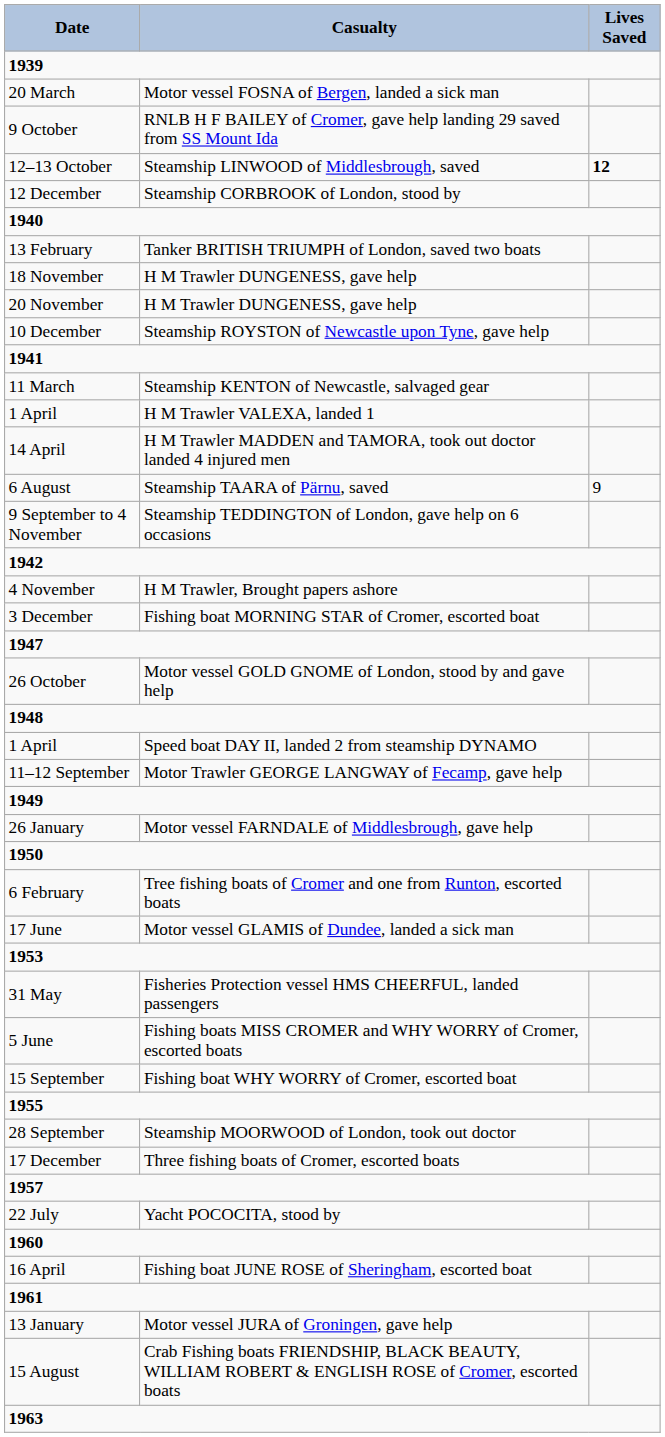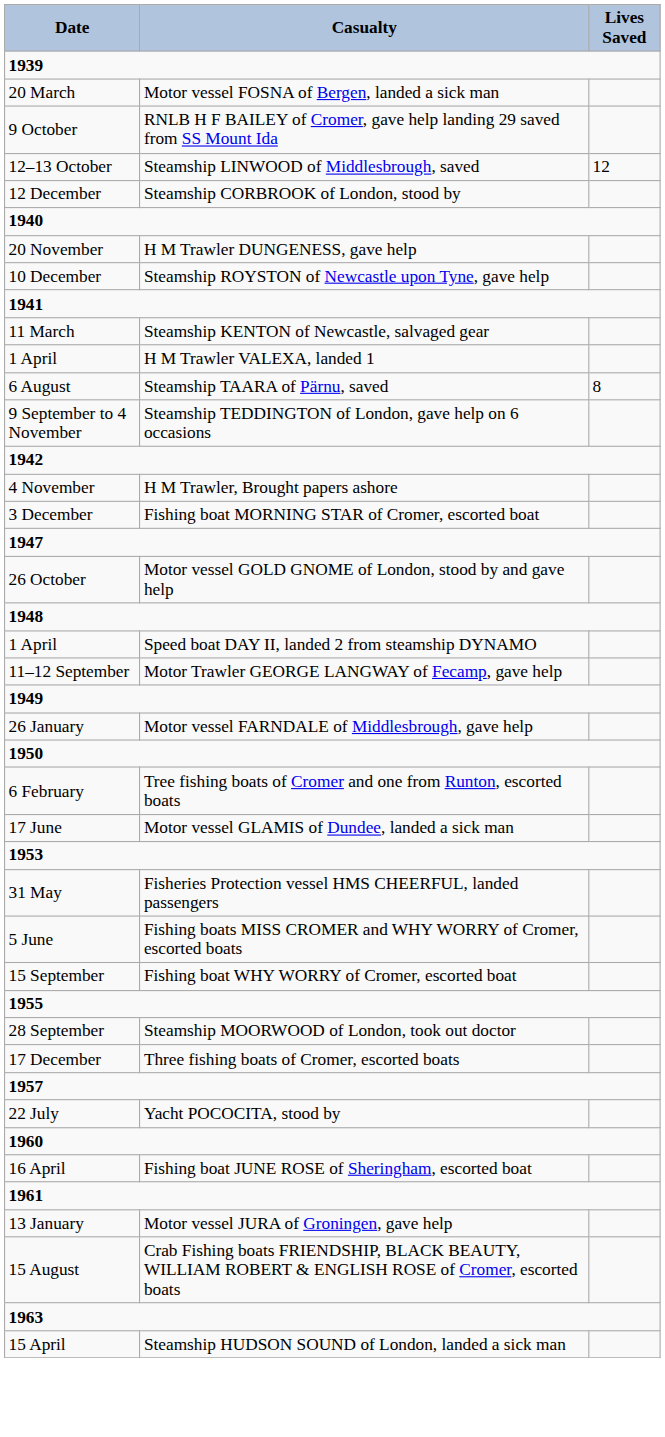 <table class="wikitable">
 <tr>
 <th style="text-align: centre; background: LightSteelBlue">Date</th>
 <th style="text-align: centre; background: LightSteelBlue">Casualty</th>
 <th style="text-align: centre; background: LightSteelBlue">Lives Saved</th>
 </tr>
 <tr ---->
 <td colspan="3"><strong>1939</strong></td>
 </tr>
 <tr ---->
 <td>20 March</td>
 <td>Motor vessel FOSNA of <a href='#'>Bergen</a>, landed a sick man</td>
 <td></td>
 </tr>
 <tr ---->
 <td>9 October</td>
 <td>RNLB H F BAILEY of <a href='#'>Cromer</a>, gave help landing 29 saved from <a href='#'>SS Mount Ida</a></td>
 <td></td>
 </tr>
 <tr ---->
 <td>12–13 October</td>
 <td>Steamship LINWOOD of <a href='#'>Middlesbrough</a>, saved</td>
-<td><strong>12</strong></td>
+<td>12</td>
 </tr>
 <tr ---->
 <td>12 December</td>
 <td>Steamship CORBROOK of London, stood by</td>
 <td></td>
 </tr>
 <tr ---->
 <td colspan="3"><strong>1940</strong></td>
-</tr>
-<tr ---->
-<td>13 February</td>
-<td>Tanker BRITISH TRIUMPH of London, saved two boats</td>
-<td></td>
-</tr>
-<tr ---->
-<td>18 November</td>
-<td>H M Trawler DUNGENESS, gave help</td>
-<td></td>
 </tr>
 <tr ---->
 <td>20 November</td>
 <td>H M Trawler DUNGENESS, gave help</td>
 <td></td>
 </tr>
 <tr ---->
 <td>10 December</td>
 <td>Steamship ROYSTON of <a href='#'>Newcastle upon Tyne</a>, gave help</td>
 <td></td>
 </tr>
 <tr ---->
 <td colspan="3"><strong>1941</strong></td>
 </tr>
 <tr ---->
 <td>11 March</td>
 <td>Steamship KENTON of Newcastle, salvaged gear</td>
 <td></td>
 </tr>
 <tr ---->
 <td>1 April</td>
 <td>H M Trawler VALEXA, landed 1</td>
 <td></td>
 </tr>
 <tr ---->
-<td>14 April</td>
-<td>H M Trawler MADDEN and TAMORA, took out doctor landed 4 injured men</td>
-<td></td>
-</tr>
-<tr ---->
 <td>6 August</td>
 <td>Steamship TAARA of <a href='#'>Pärnu</a>, saved</td>
-<td>9</td>
+<td>8</td>
 </tr>
 <tr ---->
 <td>9 September to 4 November</td>
 <td>Steamship TEDDINGTON of London, gave help on 6 occasions</td>
 <td></td>
 </tr>
 <tr ---->
 <td colspan="3"><strong>1942</strong></td>
 </tr>
 <tr ---->
 <td>4 November</td>
 <td>H M Trawler, Brought papers ashore</td>
 <td></td>
 </tr>
 <tr ---->
 <td>3 December</td>
 <td>Fishing boat MORNING STAR of Cromer, escorted boat</td>
 <td></td>
 </tr>
 <tr ---->
 <td colspan="3"><strong>1947</strong></td>
 </tr>
 <tr ---->
 <td>26 October</td>
 <td>Motor vessel GOLD GNOME of London, stood by and gave help</td>
 <td></td>
 </tr>
 <tr ---->
 <td colspan="3"><strong>1948</strong></td>
 </tr>
 <tr ---->
 <td>1 April</td>
 <td>Speed boat DAY II, landed 2 from steamship DYNAMO</td>
 <td></td>
 </tr>
 <tr ---->
 <td>11–12 September</td>
 <td>Motor Trawler GEORGE LANGWAY of <a href='#'>Fecamp</a>, gave help</td>
 <td></td>
 </tr>
 <tr ---->
 <td colspan="3"><strong>1949</strong></td>
 </tr>
 <tr ---->
 <td>26 January</td>
 <td>Motor vessel FARNDALE of <a href='#'>Middlesbrough</a>, gave help</td>
 <td></td>
 </tr>
 <tr ---->
 <td colspan="3"><strong>1950</strong></td>
 </tr>
 <tr ---->
 <td>6 February</td>
 <td>Tree fishing boats of <a href='#'>Cromer</a> and one from <a href='#'>Runton</a>, escorted boats</td>
 <td></td>
 </tr>
 <tr ---->
 <td>17 June</td>
 <td>Motor vessel GLAMIS of <a href='#'>Dundee</a>, landed a sick man</td>
 <td></td>
 </tr>
 <tr ---->
 <td colspan="3"><strong>1953</strong></td>
 </tr>
 <tr ---->
 <td>31 May</td>
 <td>Fisheries Protection vessel HMS CHEERFUL, landed passengers</td>
 <td></td>
 </tr>
 <tr ---->
 <td>5 June</td>
 <td>Fishing boats MISS CROMER and WHY WORRY of Cromer, escorted boats</td>
 <td></td>
 </tr>
 <tr ---->
 <td>15 September</td>
 <td>Fishing boat WHY WORRY of Cromer, escorted boat</td>
 <td></td>
 </tr>
 <tr ---->
 <td colspan="3"><strong>1955</strong></td>
 </tr>
 <tr ---->
 <td>28 September</td>
 <td>Steamship MOORWOOD of London, took out doctor</td>
 <td></td>
 </tr>
 <tr ---->
 <td>17 December</td>
 <td>Three fishing boats of Cromer, escorted boats</td>
 <td></td>
 </tr>
 <tr ---->
 <td colspan="3"><strong>1957</strong></td>
 </tr>
 <tr ---->
 <td>22 July</td>
 <td>Yacht POCOCITA, stood by</td>
 <td></td>
 </tr>
 <tr ---->
 <td colspan="3"><strong>1960</strong></td>
 </tr>
 <tr ---->
 <td>16 April</td>
 <td>Fishing boat JUNE ROSE of <a href='#'>Sheringham</a>, escorted boat</td>
 <td></td>
 </tr>
 <tr ---->
 <td colspan="3"><strong>1961</strong></td>
 </tr>
 <tr ---->
 <td>13 January</td>
 <td>Motor vessel JURA of <a href='#'>Groningen</a>, gave help</td>
 <td></td>
 </tr>
 <tr ---->
 <td>15 August</td>
 <td>Crab Fishing boats FRIENDSHIP, BLACK BEAUTY, WILLIAM ROBERT & ENGLISH ROSE of <a href='#'>Cromer</a>, escorted boats</td>
 <td></td>
 </tr>
 <tr ---->
 <td colspan="3"><strong>1963</strong></td>
 </tr>
+<tr ---->
+<td>15 April</td>
+<td>Steamship HUDSON SOUND of London, landed a sick man</td>
+<td></td>
+</tr>
 </table>
